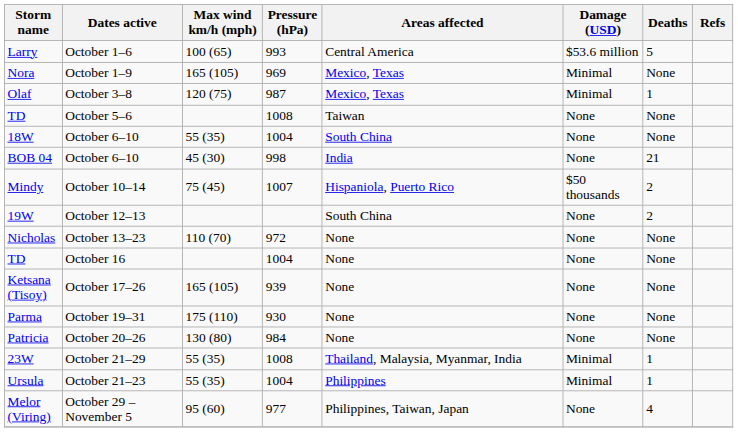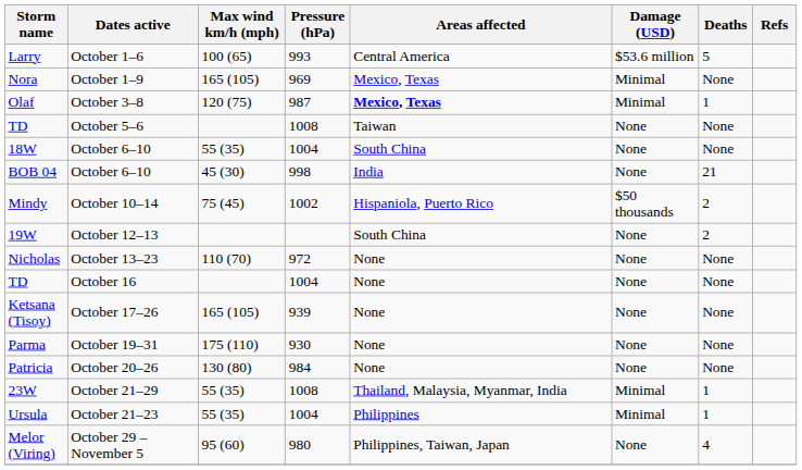 <table class="wikitable sortable">
 <tr>
 <th width="5%">Storm name</th>
 <th width="15%">Dates active</th>
 <th width="10%">Max wind<br>km/h (mph)</th>
 <th width="5%">Pressure<br>(hPa)</th>
 <th width="30%">Areas affected</th>
 <th width="10%">Damage<br>(<a href='#'>USD</a>)</th>
 <th width="5%">Deaths</th>
 <th width="5%">Refs</th>
 </tr>
 <tr>
 <td><a href='#'>Larry</a></td>
 <td>October 1–6</td>
 <td>100 (65)</td>
 <td>993</td>
 <td>Central America</td>
 <td>$53.6 million</td>
 <td>5</td>
 <td></td>
 </tr>
 <tr>
 <td><a href='#'>Nora</a></td>
 <td>October 1–9</td>
 <td>165 (105)</td>
 <td>969</td>
 <td><a href='#'>Mexico</a>, <a href='#'>Texas</a></td>
 <td>Minimal</td>
 <td>None</td>
 <td></td>
 </tr>
 <tr>
 <td><a href='#'>Olaf</a></td>
 <td>October 3–8</td>
 <td>120 (75)</td>
 <td>987</td>
-<td><a href='#'>Mexico</a>, <a href='#'>Texas</a></td>
+<td><strong><a href='#'>Mexico</a>, <a href='#'>Texas</a></strong></td>
 <td>Minimal</td>
 <td>1</td>
 <td></td>
 </tr>
 <tr>
 <td><a href='#'>TD</a></td>
 <td>October 5–6</td>
 <td></td>
 <td>1008</td>
 <td>Taiwan</td>
 <td>None</td>
 <td>None</td>
 <td></td>
 </tr>
 <tr>
 <td><a href='#'>18W</a></td>
 <td>October 6–10</td>
 <td>55 (35)</td>
 <td>1004</td>
 <td><a href='#'>South China</a></td>
 <td>None</td>
 <td>None</td>
 <td></td>
 </tr>
 <tr>
 <td><a href='#'>BOB 04</a></td>
 <td>October 6–10</td>
 <td>45 (30)</td>
 <td>998</td>
 <td><a href='#'>India</a></td>
 <td>None</td>
 <td>21</td>
 <td></td>
 </tr>
 <tr>
 <td><a href='#'>Mindy</a></td>
 <td>October 10–14</td>
 <td>75 (45)</td>
-<td>1007</td>
+<td>1002</td>
 <td><a href='#'>Hispaniola</a>, <a href='#'>Puerto Rico</a></td>
 <td>$50 thousands</td>
 <td>2</td>
 <td></td>
 </tr>
 <tr>
 <td><a href='#'>19W</a></td>
 <td>October 12–13</td>
 <td></td>
 <td></td>
 <td>South China</td>
 <td>None</td>
 <td>2</td>
 <td></td>
 </tr>
 <tr>
 <td><a href='#'>Nicholas</a></td>
 <td>October 13–23</td>
 <td>110 (70)</td>
 <td>972</td>
 <td>None</td>
 <td>None</td>
 <td>None</td>
 <td></td>
 </tr>
 <tr>
 <td><a href='#'>TD</a></td>
 <td>October 16</td>
 <td></td>
 <td>1004</td>
 <td>None</td>
 <td>None</td>
 <td>None</td>
 <td></td>
 </tr>
 <tr>
 <td><a href='#'>Ketsana (Tisoy)</a></td>
 <td>October 17–26</td>
 <td>165 (105)</td>
 <td>939</td>
 <td>None</td>
 <td>None</td>
 <td>None</td>
 <td></td>
 </tr>
 <tr>
 <td><a href='#'>Parma</a></td>
 <td>October 19–31</td>
 <td>175 (110)</td>
 <td>930</td>
 <td>None</td>
 <td>None</td>
 <td>None</td>
 <td></td>
 </tr>
 <tr>
 <td><a href='#'>Patricia</a></td>
 <td>October 20–26</td>
 <td>130 (80)</td>
 <td>984</td>
 <td>None</td>
 <td>None</td>
 <td>None</td>
 <td></td>
 </tr>
 <tr>
 <td><a href='#'>23W</a></td>
 <td>October 21–29</td>
 <td>55 (35)</td>
 <td>1008</td>
 <td><a href='#'>Thailand</a>, Malaysia, Myanmar, India</td>
 <td>Minimal</td>
 <td>1</td>
 <td></td>
 </tr>
 <tr>
 <td><a href='#'>Ursula</a></td>
 <td>October 21–23</td>
 <td>55 (35)</td>
 <td>1004</td>
 <td><a href='#'>Philippines</a></td>
 <td>Minimal</td>
 <td>1</td>
 <td></td>
 </tr>
 <tr>
 <td><a href='#'>Melor (Viring)</a></td>
 <td>October 29 – November 5</td>
 <td>95 (60)</td>
-<td>977</td>
+<td>980</td>
 <td>Philippines, Taiwan, Japan</td>
 <td>None</td>
 <td>4</td>
 <td></td>
 </tr>
 <tr>
 </tr>
 </table>
